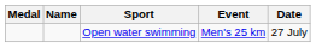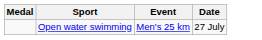 <table class="wikitable sortable" style="font-size:90%">
 <tr>
 <th>Medal</th>
-<th>Name</th>
 <th>Sport</th>
 <th>Event</th>
 <th>Date</th>
 </tr>
 <tr>
 <td></td>
-<td></td>
 <td><a href='#'>Open water swimming</a></td>
 <td><a href='#'>Men's 25 km</a></td>
 <td>27 July</td>
 </tr>
 </table>
